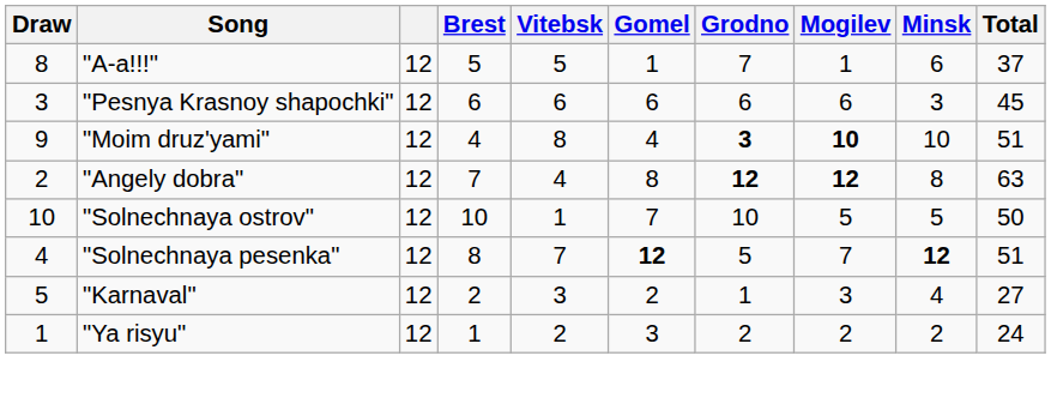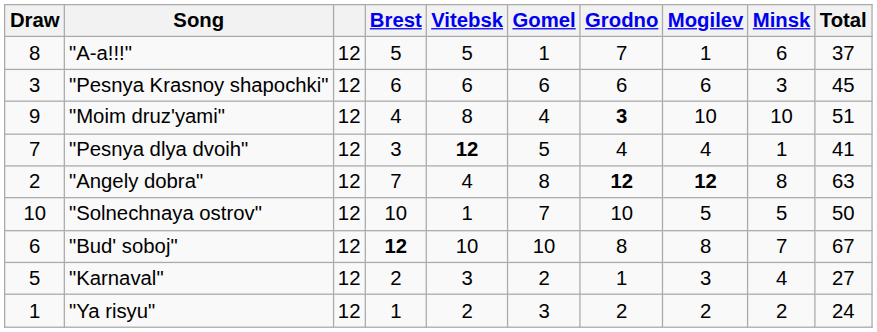 <table class="wikitable collapsible" style="margin: 1em auto 1em auto; text-align:center;">
 <tr>
 <th>Draw</th>
 <th>Song</th>
 <th></th>
 <th><a href='#'>Brest</a></th>
 <th><a href='#'>Vitebsk</a></th>
 <th><a href='#'>Gomel</a></th>
 <th><a href='#'>Grodno</a></th>
 <th><a href='#'>Mogilev</a></th>
 <th><a href='#'>Minsk</a></th>
 <th>Total</th>
 </tr>
 <tr>
 <td>8</td>
 <td align="left">"A-a!!!"</td>
 <td>12</td>
 <td>5</td>
 <td>5</td>
 <td>1</td>
 <td>7</td>
 <td>1</td>
 <td>6</td>
 <td>37</td>
 </tr>
 <tr>
 <td>3</td>
 <td align="left">"Pesnya Krasnoy shapochki"</td>
 <td>12</td>
 <td>6</td>
 <td>6</td>
 <td>6</td>
 <td>6</td>
 <td>6</td>
 <td>3</td>
 <td>45</td>
 </tr>
 <tr>
 <td>9</td>
 <td align="left">"Moim druz'yami"</td>
 <td>12</td>
 <td>4</td>
 <td>8</td>
 <td>4</td>
 <td><strong>3</strong></td>
-<td><strong>10</strong></td>
+<td>10</td>
 <td>10</td>
 <td>51</td>
+</tr>
+<tr>
+<td>7</td>
+<td align="left">"Pesnya dlya dvoih"</td>
+<td>12</td>
+<td>3</td>
+<td><strong>12</strong></td>
+<td>5</td>
+<td>4</td>
+<td>4</td>
+<td>1</td>
+<td>41</td>
 </tr>
 <tr>
 <td>2</td>
 <td align="left">"Angely dobra"</td>
 <td>12</td>
 <td>7</td>
 <td>4</td>
 <td>8</td>
 <td><strong>12</strong></td>
 <td><strong>12</strong></td>
 <td>8</td>
 <td>63</td>
 </tr>
 <tr>
 <td>10</td>
 <td align="left">"Solnechnaya ostrov"</td>
 <td>12</td>
 <td>10</td>
 <td>1</td>
 <td>7</td>
 <td>10</td>
 <td>5</td>
 <td>5</td>
 <td>50</td>
 </tr>
 <tr>
-<td>4</td>
-<td align="left">"Solnechnaya pesenka"</td>
+<td>6</td>
+<td align="left">"Bud' soboj"</td>
 <td>12</td>
+<td><strong>12</strong></td>
+<td>10</td>
+<td>10</td>
+<td>8</td>
 <td>8</td>
 <td>7</td>
-<td><strong>12</strong></td>
-<td>5</td>
-<td>7</td>
-<td><strong>12</strong></td>
-<td>51</td>
+<td>67</td>
 </tr>
 <tr>
 <td>5</td>
 <td align="left">"Karnaval"</td>
 <td>12</td>
 <td>2</td>
 <td>3</td>
 <td>2</td>
 <td>1</td>
 <td>3</td>
 <td>4</td>
 <td>27</td>
 </tr>
 <tr>
 <td>1</td>
 <td align="left">"Ya risyu"</td>
 <td>12</td>
 <td>1</td>
 <td>2</td>
 <td>3</td>
 <td>2</td>
 <td>2</td>
 <td>2</td>
 <td>24</td>
 </tr>
 </table>
